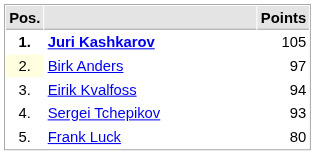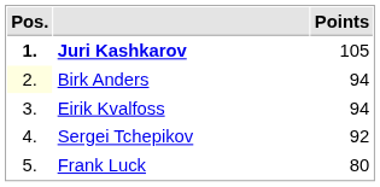 <table cellspacing="1" cellpadding="3" style="border:1px solid #AAAAAA;font-size:90%">
 <tr bgcolor="#E4E4E4">
 <th style="border-bottom:1px solid #AAAAAA" width=10>Pos.</th>
 <th style="border-bottom:1px solid #AAAAAA" width=200></th>
 <th style="border-bottom:1px solid #AAAAAA" width=20>Points</th>
 </tr>
 <tr>
 <td align="center"><strong>1.</strong></td>
 <td> <strong><a href='#'>Juri Kashkarov</a></strong></td>
 <td align="right">105</td>
 </tr>
 <tr>
 <td align="center" style="background: lightyellow;">2.</td>
 <td> <a href='#'>Birk Anders</a></td>
-<td align="right">97</td>
+<td align="right">94</td>
 </tr>
 <tr>
 <td align="center">3.</td>
 <td> <a href='#'>Eirik Kvalfoss</a></td>
 <td align="right">94</td>
 </tr>
 <tr>
 <td align="center">4.</td>
 <td> <a href='#'>Sergei Tchepikov</a></td>
-<td align="right">93</td>
+<td align="right">92</td>
 </tr>
 <tr>
 <td align="center">5.</td>
 <td> <a href='#'>Frank Luck</a></td>
 <td align="right">80</td>
 </tr>
 </table>
